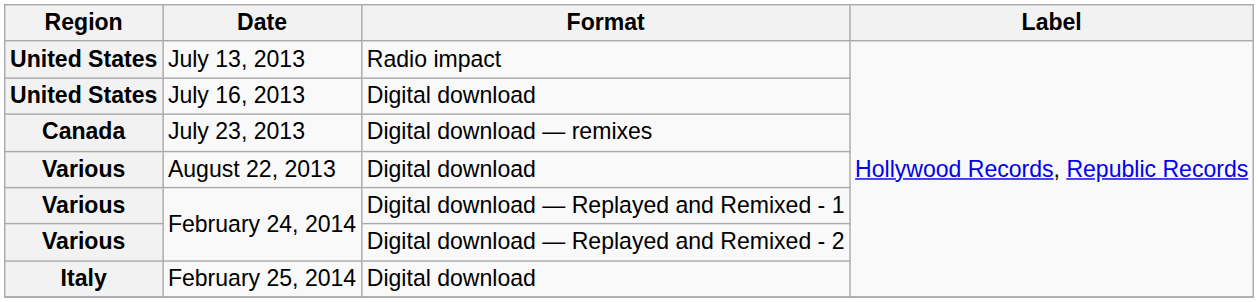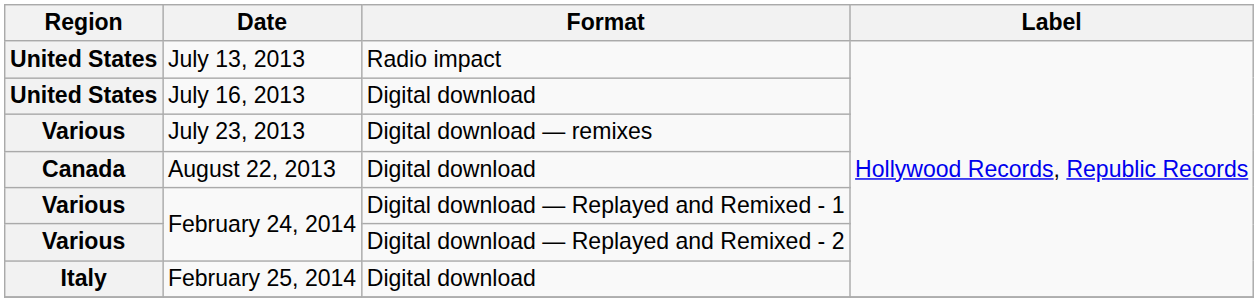 <table class="wikitable plainrowheaders">
 <tr>
 <th scope="col">Region</th>
 <th scope="col">Date</th>
 <th scope="col">Format</th>
 <th scope="col">Label</th>
 </tr>
 <tr>
 <th scope="row">United States</th>
 <td>July 13, 2013</td>
 <td>Radio impact</td>
 <td rowspan="7"><a href='#'>Hollywood Records</a>, <a href='#'>Republic Records</a></td>
 </tr>
 <tr>
 <th scope="row">United States</th>
 <td>July 16, 2013</td>
 <td>Digital download</td>
 </tr>
 <tr>
-<th scope="row">Canada</th>
+<th scope="row">Various</th>
 <td>July 23, 2013</td>
 <td>Digital download — remixes</td>
 </tr>
 <tr>
-<th scope="row">Various</th>
+<th scope="row">Canada</th>
 <td>August 22, 2013</td>
 <td>Digital download</td>
 </tr>
 <tr>
 <th scope="row">Various</th>
 <td rowspan="2">February 24, 2014</td>
 <td>Digital download — Replayed and Remixed - 1</td>
 </tr>
 <tr>
 <th scope="row">Various</th>
 <td>Digital download — Replayed and Remixed - 2</td>
 </tr>
 <tr>
 <th scope="row">Italy</th>
 <td>February 25, 2014</td>
 <td>Digital download</td>
 </tr>
 <tr>
 </tr>
 </table>
